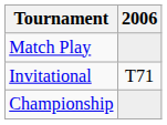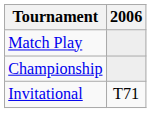 <table class="wikitable" style="text-align:center;">
 <tr>
 <th>Tournament</th>
 <th>2006</th>
 </tr>
 <tr>
 <td align="left"><a href='#'>Match Play</a></td>
 <td style="background:#eeeeee;"></td>
 </tr>
 <tr>
+<td align="left"><a href='#'>Championship</a></td>
+<td style="background:#eeeeee;"></td>
+</tr>
+<tr>
 <td align="left"><a href='#'>Invitational</a></td>
 <td>T71</td>
 </tr>
-<tr>
-<td align="left"><a href='#'>Championship</a></td>
-<td style="background:#eeeeee;"></td>
-</tr>
 </table>
